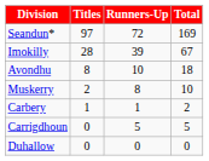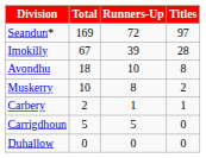 <table class="wikitable sortable" style="text-align:center">
 <tr>
 <th style="background:red;color:white">Division</th>
+<th style="background:red;color:white">Total</th>
+<th style="background:red;color:white">Runners-Up</th>
 <th style="background:red;color:white">Titles</th>
-<th style="background:red;color:white">Runners-Up</th>
-<th style="background:red;color:white">Total</th>
 </tr>
 <tr>
 <td style="text-align:left"> <a href='#'>Seandun</a>*</td>
+<td>169</td>
+<td>72</td>
 <td>97</td>
-<td>72</td>
-<td>169</td>
 </tr>
 <tr>
 <td style="text-align:left"> <a href='#'>Imokilly</a></td>
+<td>67</td>
+<td>39</td>
 <td>28</td>
-<td>39</td>
-<td>67</td>
 </tr>
 <tr>
 <td style="text-align:left"> <a href='#'>Avondhu</a></td>
+<td>18</td>
+<td>10</td>
 <td>8</td>
-<td>10</td>
-<td>18</td>
 </tr>
 <tr>
 <td style="text-align:left"> <a href='#'>Muskerry</a></td>
+<td>10</td>
+<td>8</td>
 <td>2</td>
-<td>8</td>
-<td>10</td>
 </tr>
 <tr>
 <td style="text-align:left"> <a href='#'>Carbery</a></td>
+<td>2</td>
 <td>1</td>
 <td>1</td>
-<td>2</td>
 </tr>
 <tr>
 <td style="text-align:left"> <a href='#'>Carrigdhoun</a></td>
-<td>0</td>
 <td>5</td>
 <td>5</td>
+<td>0</td>
 </tr>
 <tr>
 <td style="text-align:left"> <a href='#'>Duhallow</a></td>
 <td>0</td>
 <td>0</td>
 <td>0</td>
 </tr>
 </table>
